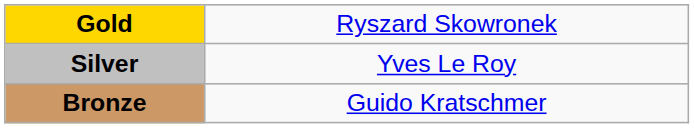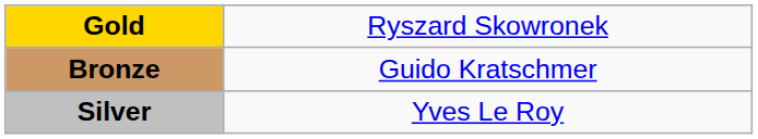 <table class="wikitable" style="text-align:center; " width="35%">
 <tr>
 <td bgcolor="gold"><strong>Gold</strong></td>
 <td><a href='#'>Ryszard Skowronek</a><br>  <small><em></em></small></td>
 </tr>
 <tr>
+<td bgcolor="CC9966"><strong>Bronze</strong></td>
+<td><a href='#'>Guido Kratschmer</a><br>  <small><em></em></small></td>
+</tr>
+<tr>
 <td bgcolor="silver"><strong>Silver</strong></td>
 <td><a href='#'>Yves Le Roy</a><br>  <small><em></em></small></td>
 </tr>
-<tr>
-<td bgcolor="CC9966"><strong>Bronze</strong></td>
-<td><a href='#'>Guido Kratschmer</a><br>  <small><em></em></small></td>
-</tr>
 </table>
